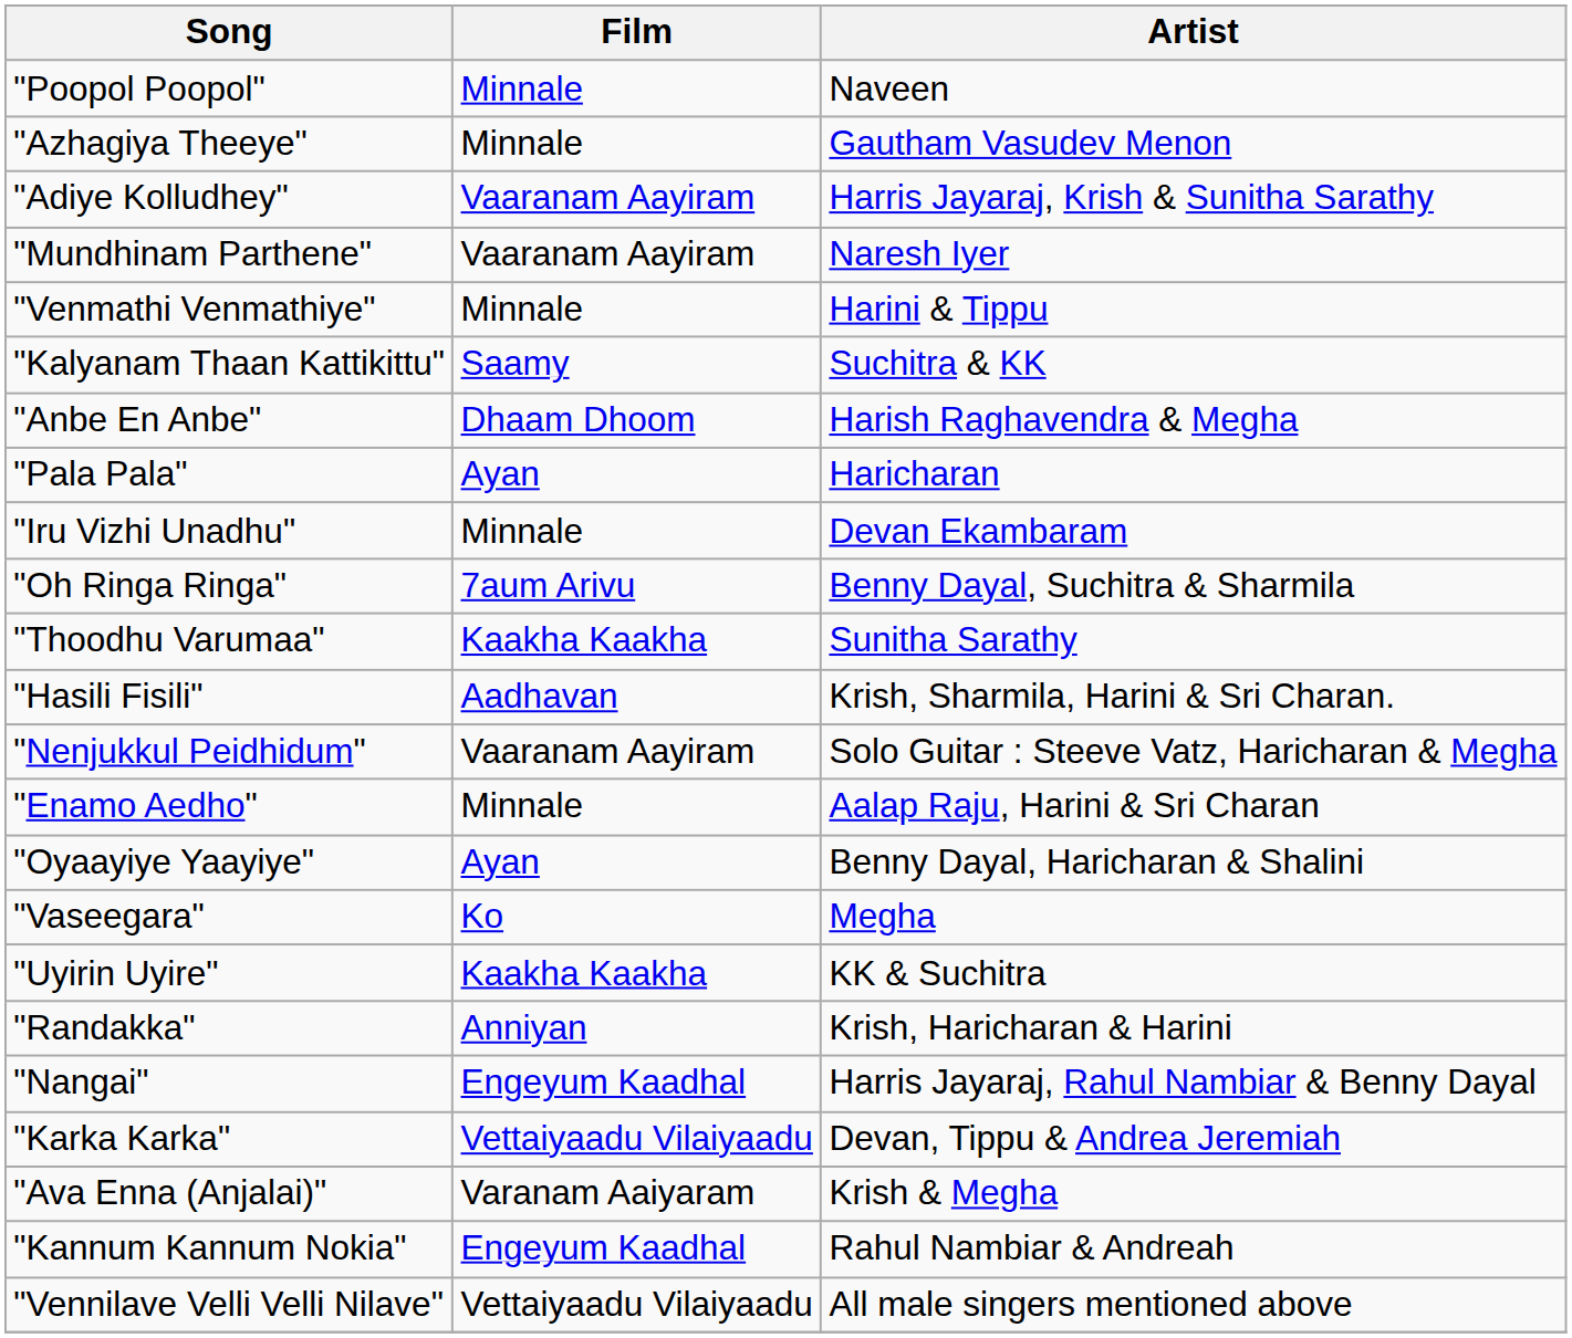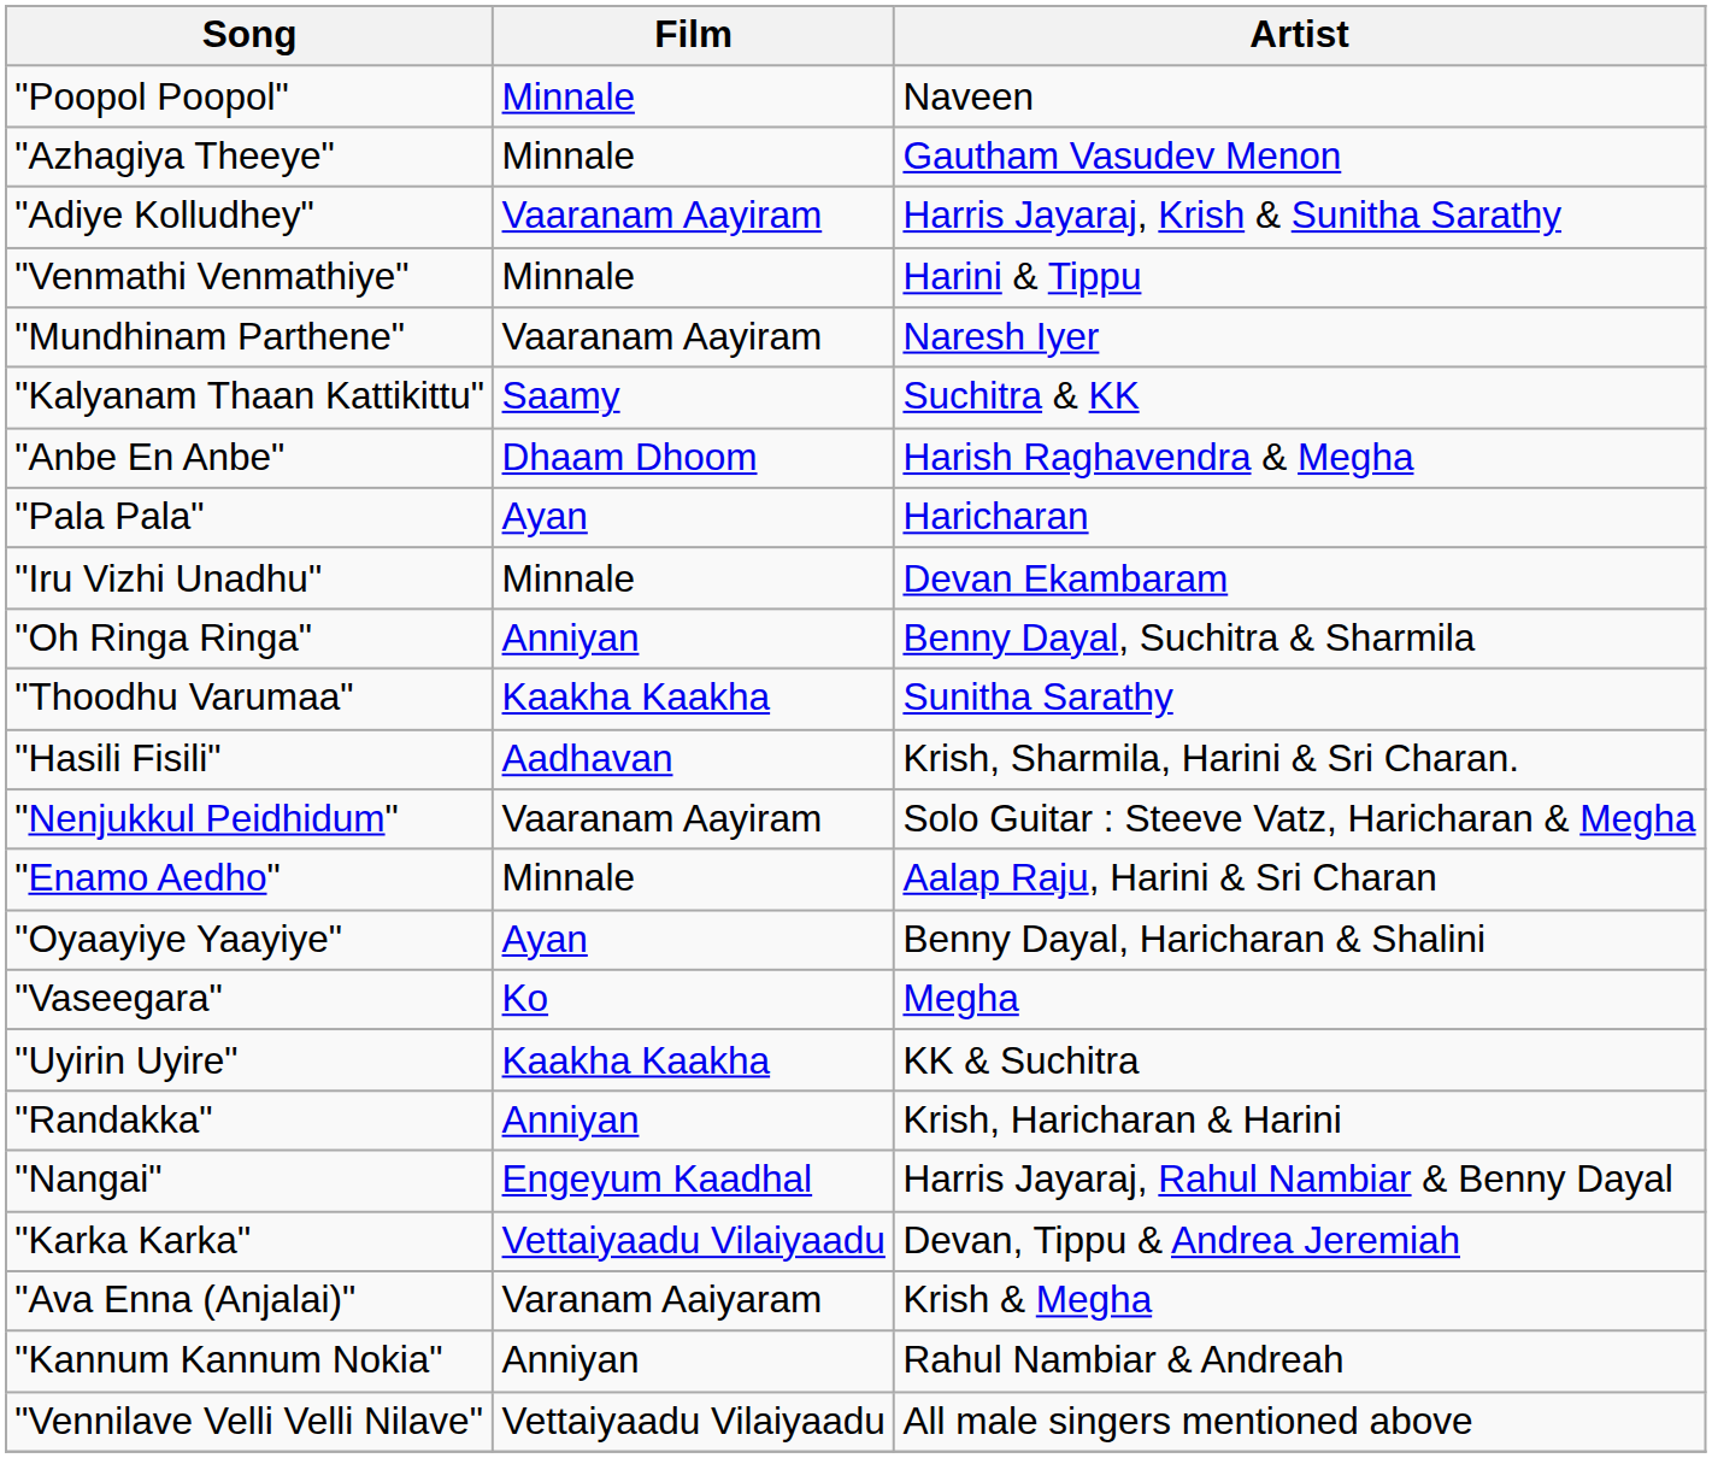 <table class="wikitable sortable plainrowheaders">
 <tr>
 <th scope="col">Song</th>
 <th scope="col">Film</th>
 <th scope="col">Artist</th>
 </tr>
 <tr>
 <td>"Poopol Poopol"</td>
 <td><a href='#'>Minnale</a></td>
 <td>Naveen</td>
 </tr>
 <tr>
 <td>"Azhagiya Theeye"</td>
 <td>Minnale</td>
 <td><a href='#'>Gautham Vasudev Menon</a></td>
 </tr>
 <tr>
 <td>"Adiye Kolludhey"</td>
 <td><a href='#'>Vaaranam Aayiram</a></td>
 <td><a href='#'>Harris Jayaraj</a>, <a href='#'>Krish</a> & <a href='#'>Sunitha Sarathy</a></td>
 </tr>
 <tr>
+<td>"Venmathi Venmathiye"</td>
+<td>Minnale</td>
+<td><a href='#'>Harini</a> & <a href='#'>Tippu</a></td>
+</tr>
+<tr>
 <td>"Mundhinam Parthene"</td>
 <td>Vaaranam Aayiram</td>
 <td><a href='#'>Naresh Iyer</a></td>
-</tr>
-<tr>
-<td>"Venmathi Venmathiye"</td>
-<td>Minnale</td>
-<td><a href='#'>Harini</a> & <a href='#'>Tippu</a></td>
 </tr>
 <tr>
 <td>"Kalyanam Thaan Kattikittu"</td>
 <td><a href='#'>Saamy</a></td>
 <td><a href='#'>Suchitra</a> & <a href='#'>KK</a></td>
 </tr>
 <tr>
 <td>"Anbe En Anbe"</td>
 <td><a href='#'>Dhaam Dhoom</a></td>
 <td><a href='#'>Harish Raghavendra</a> & <a href='#'>Megha</a></td>
 </tr>
 <tr>
 <td>"Pala Pala"</td>
 <td><a href='#'>Ayan</a></td>
 <td><a href='#'>Haricharan</a></td>
 </tr>
 <tr>
 <td>"Iru Vizhi Unadhu"</td>
 <td>Minnale</td>
 <td><a href='#'>Devan Ekambaram</a></td>
 </tr>
 <tr>
 <td>"Oh Ringa Ringa"</td>
-<td><a href='#'>7aum Arivu</a></td>
+<td><a href='#'>Anniyan</a></td>
 <td><a href='#'>Benny Dayal</a>, Suchitra & Sharmila</td>
 </tr>
 <tr>
 <td>"Thoodhu Varumaa"</td>
 <td><a href='#'>Kaakha Kaakha</a></td>
 <td><a href='#'>Sunitha Sarathy</a></td>
 </tr>
 <tr>
 <td>"Hasili Fisili"</td>
 <td><a href='#'>Aadhavan</a></td>
 <td>Krish, Sharmila, Harini & Sri Charan.</td>
 </tr>
 <tr>
 <td>"<a href='#'>Nenjukkul Peidhidum</a>"</td>
 <td>Vaaranam Aayiram</td>
 <td>Solo Guitar : Steeve Vatz, Haricharan & <a href='#'>Megha</a></td>
 </tr>
 <tr>
 <td>"<a href='#'>Enamo Aedho</a>"</td>
 <td>Minnale</td>
 <td><a href='#'>Aalap Raju</a>, Harini & Sri Charan</td>
 </tr>
 <tr>
 <td>"Oyaayiye Yaayiye"</td>
 <td><a href='#'>Ayan</a></td>
 <td>Benny Dayal, Haricharan & Shalini</td>
 </tr>
 <tr>
 <td>"Vaseegara"</td>
 <td><a href='#'>Ko</a></td>
 <td><a href='#'>Megha</a></td>
 </tr>
 <tr>
 <td>"Uyirin Uyire"</td>
 <td><a href='#'>Kaakha Kaakha</a></td>
 <td>KK & Suchitra</td>
 </tr>
 <tr>
 <td>"Randakka"</td>
 <td><a href='#'>Anniyan</a></td>
 <td>Krish, Haricharan & Harini</td>
 </tr>
 <tr>
 <td>"Nangai"</td>
 <td><a href='#'>Engeyum Kaadhal</a></td>
 <td>Harris Jayaraj, <a href='#'>Rahul Nambiar</a> & Benny Dayal</td>
 </tr>
 <tr>
 <td>"Karka Karka"</td>
 <td><a href='#'>Vettaiyaadu Vilaiyaadu</a></td>
 <td>Devan, Tippu & <a href='#'>Andrea Jeremiah</a></td>
 </tr>
 <tr>
 <td>"Ava Enna (Anjalai)"</td>
 <td>Varanam Aaiyaram</td>
 <td>Krish & <a href='#'>Megha</a></td>
 </tr>
 <tr>
 <td>"Kannum Kannum Nokia"</td>
-<td><a href='#'>Engeyum Kaadhal</a></td>
+<td>Anniyan</td>
 <td>Rahul Nambiar & Andreah</td>
 </tr>
 <tr>
 <td>"Vennilave Velli Velli Nilave"</td>
 <td>Vettaiyaadu Vilaiyaadu</td>
 <td>All male singers mentioned above</td>
 </tr>
 <tr>
 </tr>
 </table>
